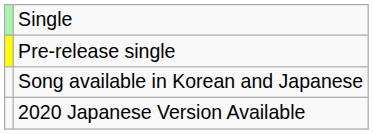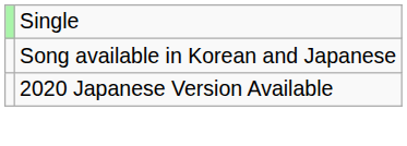 <table class="wikitable" style="font-size:100%;">
 <tr>
 <td style="background-color:#A9F5A9"></td>
 <td>Single</td>
-</tr>
-<tr>
-<td style="background-color:#FFFF00"></td>
-<td>Pre-release single</td>
 </tr>
 <tr>
 <td></td>
 <td>Song available in Korean and Japanese</td>
 </tr>
 <tr>
 <td></td>
 <td>2020 Japanese Version Available</td>
 </tr>
 </table>
